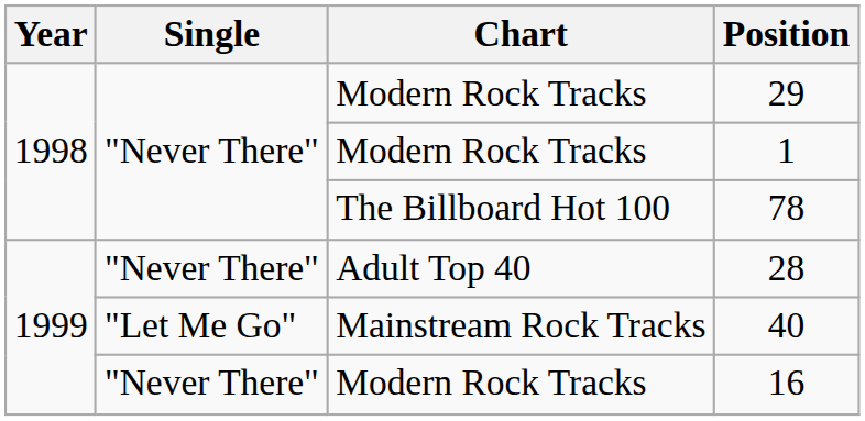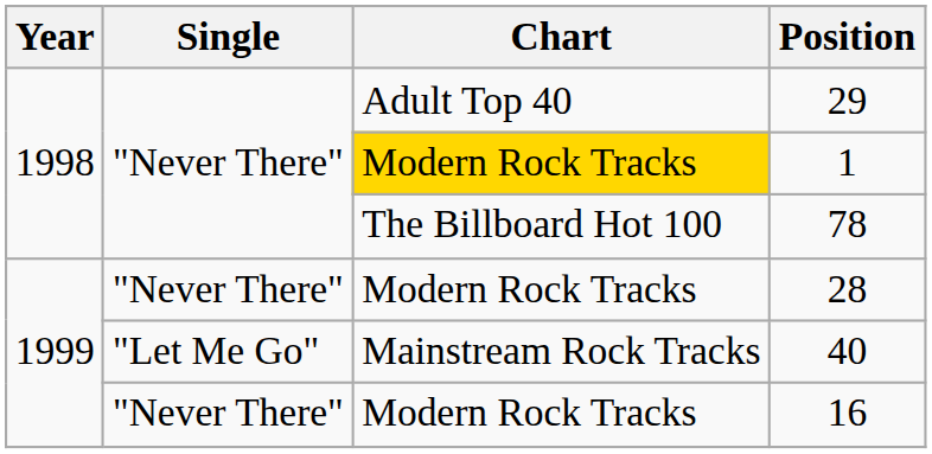 <table class="wikitable">
 <tr>
 <th>Year</th>
 <th>Single</th>
 <th>Chart</th>
 <th>Position</th>
 </tr>
 <tr>
 <td rowspan="3">1998</td>
 <td rowspan="3">"Never There"</td>
-<td>Modern Rock Tracks</td>
+<td>Adult Top 40</td>
 <td align="center">29</td>
 </tr>
 <tr>
-<td>Modern Rock Tracks</td>
+<td style="background: gold;">Modern Rock Tracks</td>
 <td align="center">1</td>
 </tr>
 <tr>
 <td>The Billboard Hot 100</td>
 <td align="center">78</td>
 </tr>
 <tr>
 <td rowspan="3">1999</td>
 <td>"Never There"</td>
-<td>Adult Top 40</td>
+<td>Modern Rock Tracks</td>
 <td align="center">28</td>
 </tr>
 <tr>
 <td>"Let Me Go"</td>
 <td>Mainstream Rock Tracks</td>
 <td align="center">40</td>
 </tr>
 <tr>
 <td>"Never There"</td>
 <td>Modern Rock Tracks</td>
 <td align="center">16</td>
 </tr>
 </table>
